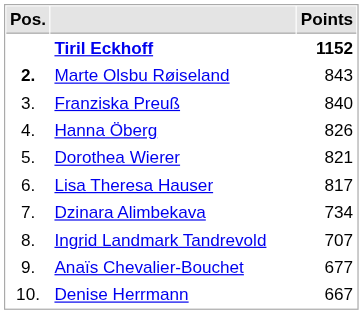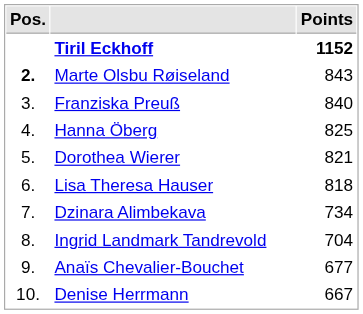 <table cellspacing="1" cellpadding="3" style="border:1px solid #AAAAAA;font-size:90%">
 <tr bgcolor="#E4E4E4">
 <th style="border-bottom:1px solid #AAAAAA" width="10">Pos.</th>
 <th style="border-bottom:1px solid #AAAAAA" width="200"></th>
 <th style="border-bottom:1px solid #AAAAAA" width="20">Points</th>
 </tr>
 <tr>
 <td align="center"><strong><span>  </span></strong></td>
 <td><strong> <a href='#'>Tiril Eckhoff</a></strong></td>
 <td align="right"><strong>1152</strong></td>
 </tr>
 <tr>
 <td align="center"><strong>2.</strong></td>
 <td> <a href='#'>Marte Olsbu Røiseland</a></td>
 <td align="right">843</td>
 </tr>
 <tr>
 <td align="center">3.</td>
 <td> <a href='#'>Franziska Preuß</a></td>
 <td align="right">840</td>
 </tr>
 <tr>
 <td align="center">4.</td>
 <td> <a href='#'>Hanna Öberg</a></td>
-<td align="right">826</td>
+<td align="right">825</td>
 </tr>
 <tr>
 <td align="center">5.</td>
 <td> <a href='#'>Dorothea Wierer</a></td>
 <td align="right">821</td>
 </tr>
 <tr>
 <td align="center">6.</td>
 <td> <a href='#'>Lisa Theresa Hauser</a></td>
-<td align="right">817</td>
+<td align="right">818</td>
 </tr>
 <tr>
 <td align="center">7.</td>
 <td> <a href='#'>Dzinara Alimbekava</a></td>
 <td align="right">734</td>
 </tr>
 <tr>
 <td align="center">8.</td>
 <td> <a href='#'>Ingrid Landmark Tandrevold</a></td>
-<td align="right">707</td>
+<td align="right">704</td>
 </tr>
 <tr>
 <td align="center">9.</td>
 <td> <a href='#'>Anaïs Chevalier-Bouchet</a></td>
 <td align="right">677</td>
 </tr>
 <tr>
 <td align="center">10.</td>
 <td> <a href='#'>Denise Herrmann</a></td>
 <td align="right">667</td>
 </tr>
 </table>
